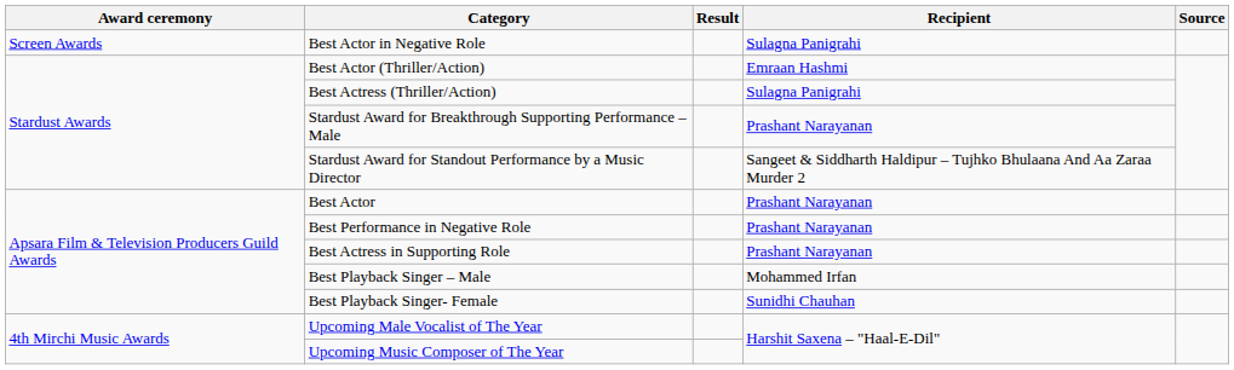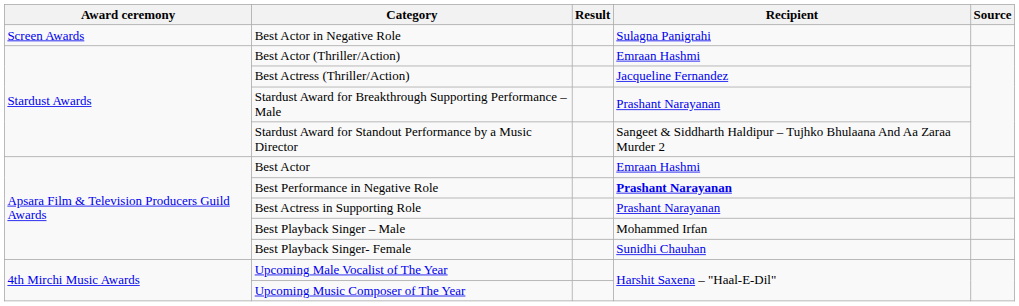 <table class="wikitable">
 <tr>
 <th>Award ceremony</th>
 <th>Category</th>
 <th>Result</th>
 <th>Recipient</th>
 <th>Source</th>
 </tr>
 <tr>
 <td><a href='#'>Screen Awards</a></td>
 <td>Best Actor in Negative Role</td>
 <td></td>
 <td><a href='#'>Sulagna Panigrahi</a></td>
 <td></td>
 </tr>
 <tr>
 <td rowspan=4><a href='#'>Stardust Awards</a></td>
 <td>Best Actor (Thriller/Action)</td>
 <td></td>
 <td><a href='#'>Emraan Hashmi</a></td>
 <td rowspan=4></td>
 </tr>
 <tr>
 <td>Best Actress (Thriller/Action)</td>
 <td></td>
-<td><a href='#'>Sulagna Panigrahi</a></td>
+<td><a href='#'>Jacqueline Fernandez</a></td>
 </tr>
 <tr>
 <td>Stardust Award for Breakthrough Supporting Performance – Male</td>
 <td></td>
 <td><a href='#'>Prashant Narayanan</a></td>
 </tr>
 <tr>
 <td>Stardust Award for Standout Performance by a Music Director</td>
 <td></td>
 <td>Sangeet & Siddharth Haldipur – Tujhko Bhulaana And Aa Zaraa Murder 2</td>
 </tr>
 <tr>
 <td rowspan=5><a href='#'>Apsara Film & Television Producers Guild Awards</a></td>
 <td>Best Actor</td>
 <td></td>
-<td><a href='#'>Prashant Narayanan</a></td>
+<td><a href='#'>Emraan Hashmi</a></td>
 <td></td>
 </tr>
 <tr>
 <td>Best Performance in Negative Role</td>
 <td></td>
-<td><a href='#'>Prashant Narayanan</a></td>
+<td><strong><a href='#'>Prashant Narayanan</a></strong></td>
 <td></td>
 </tr>
 <tr>
 <td>Best Actress in Supporting Role</td>
 <td></td>
 <td><a href='#'>Prashant Narayanan</a></td>
 <td></td>
 </tr>
 <tr>
 <td>Best Playback Singer – Male</td>
 <td></td>
 <td>Mohammed Irfan</td>
 <td></td>
 </tr>
 <tr>
 <td>Best Playback Singer- Female</td>
 <td></td>
 <td><a href='#'>Sunidhi Chauhan</a></td>
 <td></td>
 </tr>
 <tr>
 <td rowspan=2><a href='#'>4th Mirchi Music Awards</a></td>
 <td><a href='#'>Upcoming Male Vocalist of The Year</a></td>
 <td></td>
 <td rowspan=2><a href='#'>Harshit Saxena</a> – "Haal-E-Dil"</td>
 <td rowspan=2></td>
 </tr>
 <tr>
 <td><a href='#'>Upcoming Music Composer of The Year</a></td>
 <td></td>
 </tr>
 </table>
